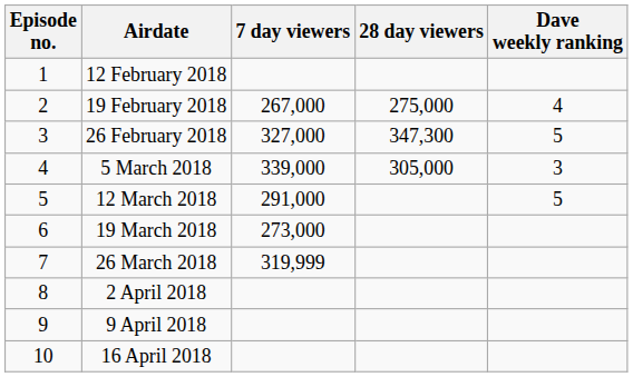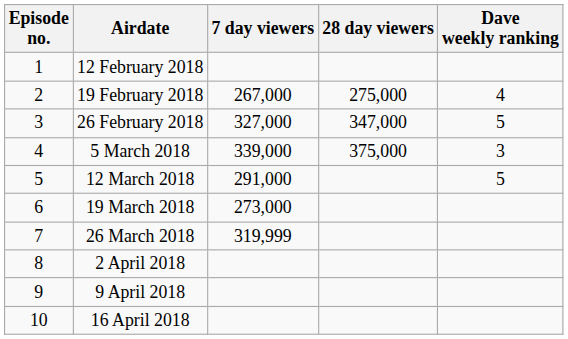 <table class="wikitable" style="text-align:center;">
 <tr>
 <th>Episode<br>no.</th>
 <th>Airdate</th>
 <th>7 day viewers</th>
 <th>28 day viewers</th>
 <th>Dave<br>weekly ranking</th>
 </tr>
 <tr>
 <td>1</td>
 <td>12 February 2018</td>
 <td></td>
 <td></td>
 <td></td>
 </tr>
 <tr>
 <td>2</td>
 <td>19 February 2018</td>
 <td>267,000</td>
 <td>275,000</td>
 <td>4</td>
 </tr>
 <tr>
 <td>3</td>
 <td>26 February 2018</td>
 <td>327,000</td>
-<td>347,300</td>
+<td>347,000</td>
 <td>5</td>
 </tr>
 <tr>
 <td>4</td>
 <td>5 March 2018</td>
 <td>339,000</td>
-<td>305,000</td>
+<td>375,000</td>
 <td>3</td>
 </tr>
 <tr>
 <td>5</td>
 <td>12 March 2018</td>
 <td>291,000</td>
 <td></td>
 <td>5</td>
 </tr>
 <tr>
 <td>6</td>
 <td>19 March 2018</td>
 <td>273,000</td>
 <td></td>
 <td></td>
 </tr>
 <tr>
 <td>7</td>
 <td>26 March 2018</td>
 <td>319,999</td>
 <td></td>
 <td></td>
 </tr>
 <tr>
 <td>8</td>
 <td>2 April 2018</td>
 <td></td>
 <td></td>
 <td></td>
 </tr>
 <tr>
 <td>9</td>
 <td>9 April 2018</td>
 <td></td>
 <td></td>
 <td></td>
 </tr>
 <tr>
 <td>10</td>
 <td>16 April 2018</td>
 <td></td>
 <td></td>
 <td></td>
 </tr>
 </table>
